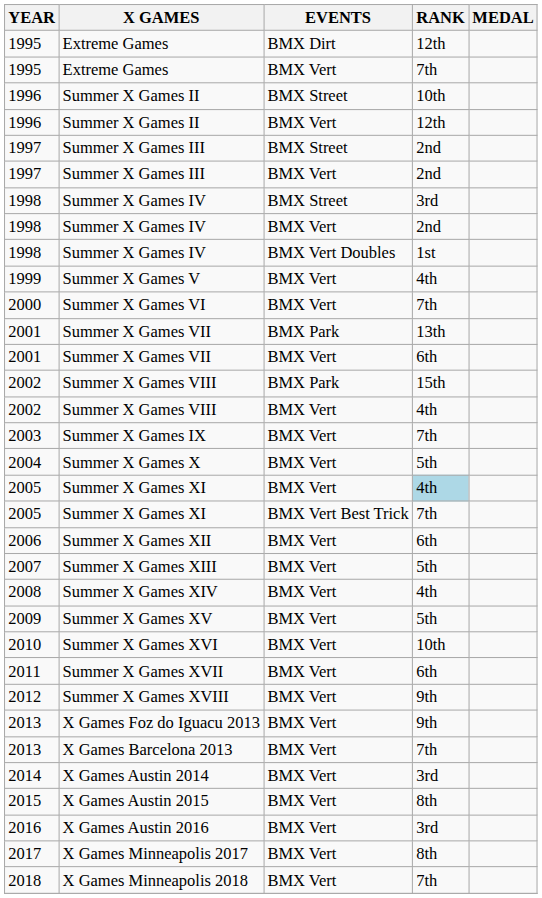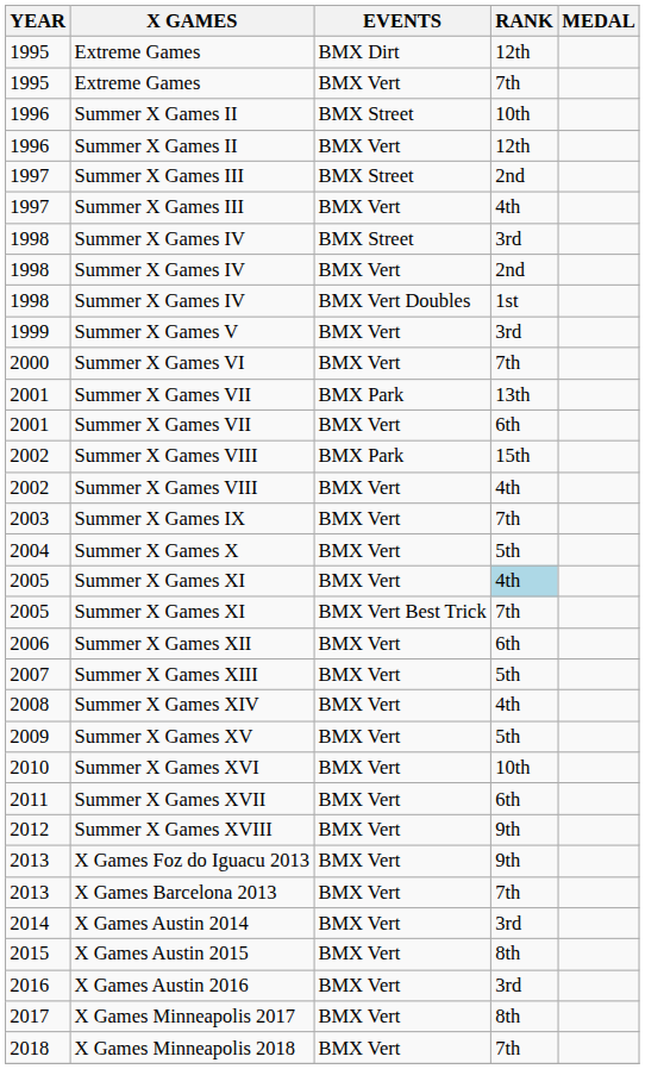 <table class="wikitable">
 <tr>
 <th>YEAR</th>
 <th>X GAMES</th>
 <th>EVENTS</th>
 <th>RANK</th>
 <th>MEDAL</th>
 </tr>
 <tr>
 <td>1995</td>
 <td>Extreme Games</td>
 <td>BMX Dirt</td>
 <td>12th</td>
 <td></td>
 </tr>
 <tr>
 <td>1995</td>
 <td>Extreme Games</td>
 <td>BMX Vert</td>
 <td>7th</td>
 <td></td>
 </tr>
 <tr>
 <td>1996</td>
 <td>Summer X Games II</td>
 <td>BMX Street</td>
 <td>10th</td>
 <td></td>
 </tr>
 <tr>
 <td>1996</td>
 <td>Summer X Games II</td>
 <td>BMX Vert</td>
 <td>12th</td>
 <td></td>
 </tr>
 <tr>
 <td>1997</td>
 <td>Summer X Games III</td>
 <td>BMX Street</td>
 <td>2nd</td>
 <td></td>
 </tr>
 <tr>
 <td>1997</td>
 <td>Summer X Games III</td>
 <td>BMX Vert</td>
-<td>2nd</td>
+<td>4th</td>
 <td></td>
 </tr>
 <tr>
 <td>1998</td>
 <td>Summer X Games IV</td>
 <td>BMX Street</td>
 <td>3rd</td>
 <td></td>
 </tr>
 <tr>
 <td>1998</td>
 <td>Summer X Games IV</td>
 <td>BMX Vert</td>
 <td>2nd</td>
 <td></td>
 </tr>
 <tr>
 <td>1998</td>
 <td>Summer X Games IV</td>
 <td>BMX Vert Doubles</td>
 <td>1st</td>
 <td></td>
 </tr>
 <tr>
 <td>1999</td>
 <td>Summer X Games V</td>
 <td>BMX Vert</td>
-<td>4th</td>
+<td>3rd</td>
 <td></td>
 </tr>
 <tr>
 <td>2000</td>
 <td>Summer X Games VI</td>
 <td>BMX Vert</td>
 <td>7th</td>
 <td></td>
 </tr>
 <tr>
 <td>2001</td>
 <td>Summer X Games VII</td>
 <td>BMX Park</td>
 <td>13th</td>
 <td></td>
 </tr>
 <tr>
 <td>2001</td>
 <td>Summer X Games VII</td>
 <td>BMX Vert</td>
 <td>6th</td>
 <td></td>
 </tr>
 <tr>
 <td>2002</td>
 <td>Summer X Games VIII</td>
 <td>BMX Park</td>
 <td>15th</td>
 <td></td>
 </tr>
 <tr>
 <td>2002</td>
 <td>Summer X Games VIII</td>
 <td>BMX Vert</td>
 <td>4th</td>
 <td></td>
 </tr>
 <tr>
 <td>2003</td>
 <td>Summer X Games IX</td>
 <td>BMX Vert</td>
 <td>7th</td>
 <td></td>
 </tr>
 <tr>
 <td>2004</td>
 <td>Summer X Games X</td>
 <td>BMX Vert</td>
 <td>5th</td>
 <td></td>
 </tr>
 <tr>
 <td>2005</td>
 <td>Summer X Games XI</td>
 <td>BMX Vert</td>
 <td style="background: lightblue;">4th</td>
 <td></td>
 </tr>
 <tr>
 <td>2005</td>
 <td>Summer X Games XI</td>
 <td>BMX Vert Best Trick</td>
 <td>7th</td>
 <td></td>
 </tr>
 <tr>
 <td>2006</td>
 <td>Summer X Games XII</td>
 <td>BMX Vert</td>
 <td>6th</td>
 <td></td>
 </tr>
 <tr>
 <td>2007</td>
 <td>Summer X Games XIII</td>
 <td>BMX Vert</td>
 <td>5th</td>
 <td></td>
 </tr>
 <tr>
 <td>2008</td>
 <td>Summer X Games XIV</td>
 <td>BMX Vert</td>
 <td>4th</td>
 <td></td>
 </tr>
 <tr>
 <td>2009</td>
 <td>Summer X Games XV</td>
 <td>BMX Vert</td>
 <td>5th</td>
 <td></td>
 </tr>
 <tr>
 <td>2010</td>
 <td>Summer X Games XVI</td>
 <td>BMX Vert</td>
 <td>10th</td>
 <td></td>
 </tr>
 <tr>
 <td>2011</td>
 <td>Summer X Games XVII</td>
 <td>BMX Vert</td>
 <td>6th</td>
 <td></td>
 </tr>
 <tr>
 <td>2012</td>
 <td>Summer X Games XVIII</td>
 <td>BMX Vert</td>
 <td>9th</td>
 <td></td>
 </tr>
 <tr>
 <td>2013</td>
 <td>X Games Foz do Iguacu 2013</td>
 <td>BMX Vert</td>
 <td>9th</td>
 <td></td>
 </tr>
 <tr>
 <td>2013</td>
 <td>X Games Barcelona 2013</td>
 <td>BMX Vert</td>
 <td>7th</td>
 <td></td>
 </tr>
 <tr>
 <td>2014</td>
 <td>X Games Austin 2014</td>
 <td>BMX Vert</td>
 <td>3rd</td>
 <td></td>
 </tr>
 <tr>
 <td>2015</td>
 <td>X Games Austin 2015</td>
 <td>BMX Vert</td>
 <td>8th</td>
 <td></td>
 </tr>
 <tr>
 <td>2016</td>
 <td>X Games Austin 2016</td>
 <td>BMX Vert</td>
 <td>3rd</td>
 <td></td>
 </tr>
 <tr>
 <td>2017</td>
 <td>X Games Minneapolis 2017</td>
 <td>BMX Vert</td>
 <td>8th</td>
 <td></td>
 </tr>
 <tr>
 <td>2018</td>
 <td>X Games Minneapolis 2018</td>
 <td>BMX Vert</td>
 <td>7th</td>
 <td></td>
 </tr>
 <tr>
 </tr>
 </table>
